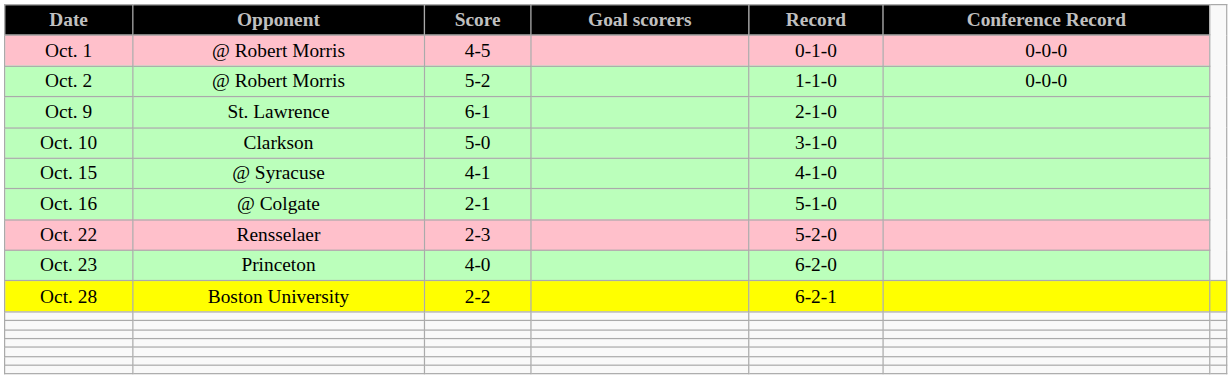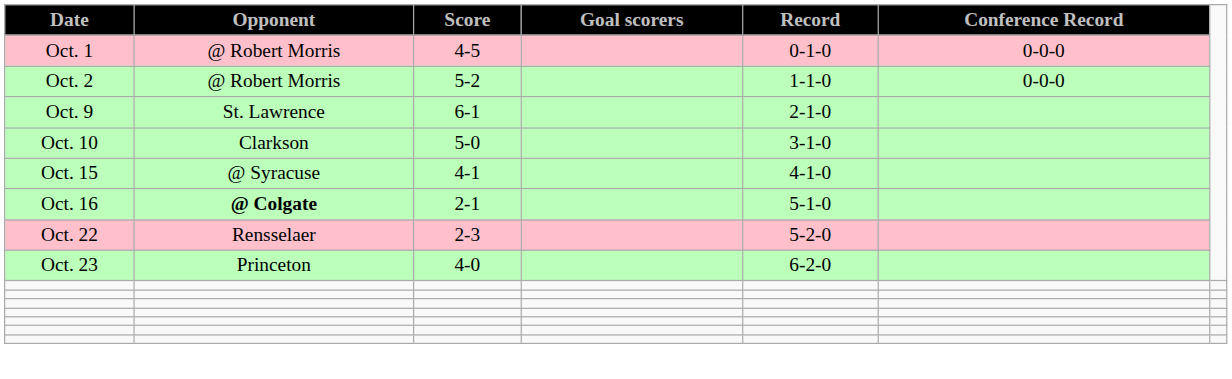 <table class="wikitable" style="width:80%;">
 <tr style="text-align:center; background:black; color:silver;">
 <td><strong>Date</strong></td>
 <td><strong>Opponent</strong></td>
 <td><strong>Score</strong></td>
 <td><strong>Goal scorers</strong></td>
 <td><strong>Record</strong></td>
 <td><strong>Conference Record</strong></td>
 </tr>
 <tr style="text-align:center; background:pink;">
 <td>Oct. 1</td>
 <td>@ Robert Morris</td>
 <td>4-5</td>
 <td></td>
 <td>0-1-0</td>
 <td>0-0-0</td>
 </tr>
 <tr style="text-align:center; background:#bfb;">
 <td>Oct. 2</td>
 <td>@ Robert Morris</td>
 <td>5-2</td>
 <td></td>
 <td>1-1-0</td>
 <td>0-0-0</td>
 </tr>
 <tr style="text-align:center; background:#bfb;">
 <td>Oct. 9</td>
 <td>St. Lawrence</td>
 <td>6-1</td>
 <td></td>
 <td>2-1-0</td>
 <td></td>
 </tr>
 <tr style="text-align:center; background:#bfb;">
 <td>Oct. 10</td>
 <td>Clarkson</td>
 <td>5-0</td>
 <td></td>
 <td>3-1-0</td>
 <td></td>
 </tr>
 <tr style="text-align:center; background:#bfb;">
 <td>Oct. 15</td>
 <td>@ Syracuse</td>
 <td>4-1</td>
 <td></td>
 <td>4-1-0</td>
 <td></td>
 </tr>
 <tr style="text-align:center; background:#bfb;">
 <td>Oct. 16</td>
-<td>@ Colgate</td>
+<td><strong>@ Colgate</strong></td>
 <td>2-1</td>
 <td></td>
 <td>5-1-0</td>
 <td></td>
 </tr>
 <tr style="text-align:center; background:pink;">
 <td>Oct. 22</td>
 <td>Rensselaer</td>
 <td>2-3</td>
 <td></td>
 <td>5-2-0</td>
 <td></td>
 </tr>
 <tr style="text-align:center; background:#bfb;">
 <td>Oct. 23</td>
 <td>Princeton</td>
 <td>4-0</td>
 <td></td>
 <td>6-2-0</td>
-<td></td>
-</tr>
-<tr style="text-align:center; background:yellow;">
-<td>Oct. 28</td>
-<td>Boston University</td>
-<td>2-2</td>
-<td></td>
-<td>6-2-1</td>
-<td></td>
 <td></td>
 </tr>
 <tr style="text-align:center;" bgcolor="">
 <td></td>
 <td></td>
 <td></td>
 <td></td>
 <td></td>
 <td></td>
 <td></td>
 </tr>
 <tr style="text-align:center;" bgcolor="">
 <td></td>
 <td></td>
 <td></td>
 <td></td>
 <td></td>
 <td></td>
 <td></td>
 </tr>
 <tr style="text-align:center;" bgcolor="">
 <td></td>
 <td></td>
 <td></td>
 <td></td>
 <td></td>
 <td></td>
 <td></td>
 </tr>
 <tr style="text-align:center;" bgcolor="">
 <td></td>
 <td></td>
 <td></td>
 <td></td>
 <td></td>
 <td></td>
 <td></td>
 </tr>
 <tr style="text-align:center;" bgcolor="">
 <td></td>
 <td></td>
 <td></td>
 <td></td>
 <td></td>
 <td></td>
 <td></td>
 </tr>
 <tr style="text-align:center;" bgcolor="">
 <td></td>
 <td></td>
 <td></td>
 <td></td>
 <td></td>
 <td></td>
 <td></td>
 </tr>
 <tr style="text-align:center;" bgcolor="">
 <td></td>
 <td></td>
 <td></td>
 <td></td>
 <td></td>
 <td></td>
 <td></td>
 </tr>
 </table>
